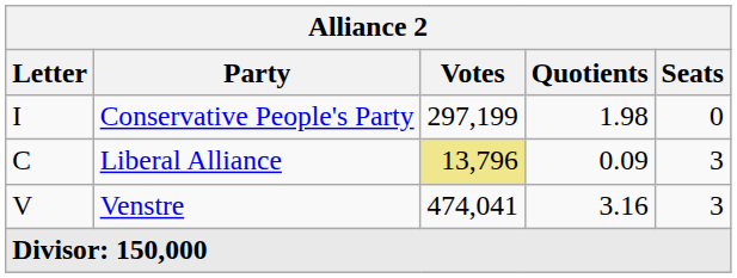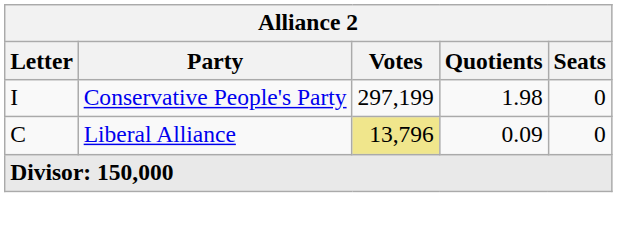 <table class="wikitable">
 <tr>
 <th colspan="5">Alliance 2</th>
 </tr>
 <tr>
 <th>Letter</th>
 <th>Party</th>
 <th>Votes</th>
 <th>Quotients</th>
 <th>Seats</th>
 </tr>
 <tr>
 <td style="text-align:left;">I</td>
 <td style="text-align:left;"><a href='#'>Conservative People's Party</a></td>
 <td style="text-align:right;">297,199</td>
 <td style="text-align:right;">1.98</td>
 <td style="text-align:right;">0</td>
 </tr>
 <tr>
 <td style="text-align:left;">C</td>
 <td style="text-align:left;"><a href='#'>Liberal Alliance</a></td>
 <td style="background: khaki; text-align:right;">13,796</td>
 <td style="text-align:right;">0.09</td>
-<td style="text-align:right;">3</td>
-</tr>
-<tr>
-<td style="text-align:left;">V</td>
-<td style="text-align:left;"><a href='#'>Venstre</a></td>
-<td style="text-align:right;">474,041</td>
-<td style="text-align:right;">3.16</td>
-<td style="text-align:right;">3</td>
+<td style="text-align:right;">0</td>
 </tr>
 <tr style="background-color:#E9E9E9">
 <td colspan="5" style="text-align:left;"><strong>Divisor: 150,000</strong></td>
 </tr>
 </table>
